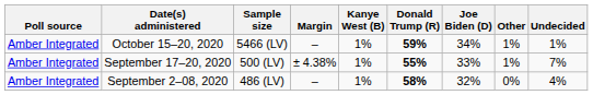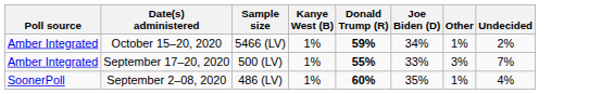 <table class="wikitable sortable" style="font-size:90%;text-align:center;">
 <tr valign=bottom style="font-size:90%;">
 <th>Poll source</th>
 <th data-sort-type="date">Date(s)<br>administered</th>
 <th data-sort-type="number">Sample<br>size</th>
-<th>Margin<br></th>
 <th>Kanye<br>West (B)</th>
 <th>Donald<br>Trump (R)</th>
 <th>Joe<br>Biden (D)</th>
 <th>Other</th>
 <th>Undecided</th>
 </tr>
 <tr>
 <td style="text-align:left;"><a href='#'>Amber Integrated</a></td>
 <td data-sort-value="October 20, 2020">October 15–20, 2020</td>
 <td>5466 (LV)</td>
-<td>–</td>
 <td>1%</td>
 <td><strong>59%</strong></td>
 <td>34%</td>
 <td>1%</td>
-<td>1%</td>
+<td>2%</td>
 </tr>
 <tr>
 <td style="text-align:left;"><a href='#'>Amber Integrated</a></td>
 <td data-sort-value="September 20, 2020">September 17–20, 2020</td>
 <td>500 (LV)</td>
-<td>± 4.38%</td>
 <td>1%</td>
 <td><strong>55%</strong></td>
 <td>33%</td>
-<td>1%</td>
+<td>3%</td>
 <td>7%</td>
 </tr>
 <tr>
-<td style="text-align:left;"><a href='#'>Amber Integrated</a></td>
+<td style="text-align:left;"><a href='#'>SoonerPoll</a></td>
 <td data-sort-value="September 08, 2020">September 2–08, 2020</td>
 <td>486 (LV)</td>
-<td>–</td>
 <td>1%</td>
-<td><strong>58%</strong></td>
-<td>32%</td>
-<td>0%</td>
+<td><strong>60%</strong></td>
+<td>35%</td>
+<td>1%</td>
 <td>4%</td>
 </tr>
 </table>
